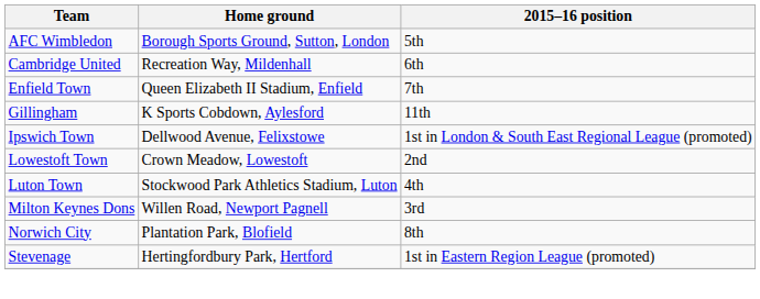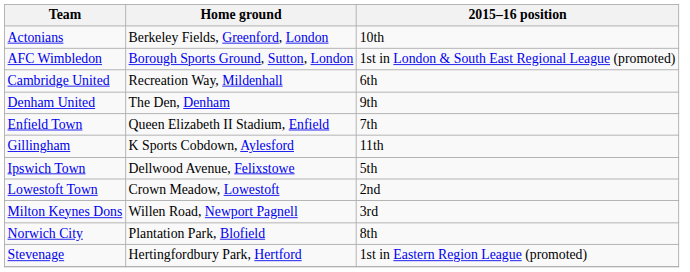 <table class=wikitable>
 <tr>
 <th>Team</th>
 <th>Home ground</th>
 <th>2015–16 position</th>
 </tr>
 <tr>
+<td><a href='#'>Actonians</a></td>
+<td>Berkeley Fields, <a href='#'>Greenford</a>, <a href='#'>London</a></td>
+<td>10th</td>
+</tr>
+<tr>
 <td><a href='#'>AFC Wimbledon</a></td>
 <td><a href='#'>Borough Sports Ground</a>, <a href='#'>Sutton</a>, <a href='#'>London</a></td>
-<td>5th</td>
+<td>1st in <a href='#'>London & South East Regional League</a> (promoted)</td>
 </tr>
 <tr>
 <td><a href='#'>Cambridge United</a></td>
 <td>Recreation Way, <a href='#'>Mildenhall</a></td>
 <td>6th</td>
+</tr>
+<tr>
+<td><a href='#'>Denham United</a></td>
+<td>The Den, <a href='#'>Denham</a></td>
+<td>9th</td>
 </tr>
 <tr>
 <td><a href='#'>Enfield Town</a></td>
 <td>Queen Elizabeth II Stadium, <a href='#'>Enfield</a></td>
 <td>7th</td>
 </tr>
 <tr>
 <td><a href='#'>Gillingham</a></td>
 <td>K Sports Cobdown, <a href='#'>Aylesford</a></td>
 <td>11th</td>
 </tr>
 <tr>
 <td><a href='#'>Ipswich Town</a></td>
 <td>Dellwood Avenue, <a href='#'>Felixstowe</a></td>
-<td>1st in <a href='#'>London & South East Regional League</a> (promoted)</td>
+<td>5th</td>
 </tr>
 <tr>
 <td><a href='#'>Lowestoft Town</a></td>
 <td>Crown Meadow, <a href='#'>Lowestoft</a></td>
 <td>2nd</td>
-</tr>
-<tr>
-<td><a href='#'>Luton Town</a></td>
-<td>Stockwood Park Athletics Stadium, <a href='#'>Luton</a></td>
-<td>4th</td>
 </tr>
 <tr>
 <td><a href='#'>Milton Keynes Dons</a></td>
 <td>Willen Road, <a href='#'>Newport Pagnell</a></td>
 <td>3rd</td>
 </tr>
 <tr>
 <td><a href='#'>Norwich City</a></td>
 <td>Plantation Park, <a href='#'>Blofield</a></td>
 <td>8th</td>
 </tr>
 <tr>
 <td><a href='#'>Stevenage</a></td>
 <td>Hertingfordbury Park, <a href='#'>Hertford</a></td>
 <td>1st in <a href='#'>Eastern Region League</a> (promoted)</td>
 </tr>
 <tr>
 </tr>
 </table>
